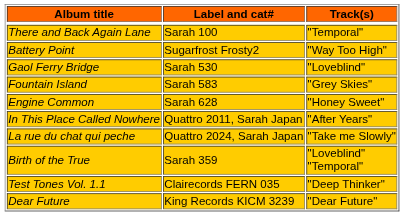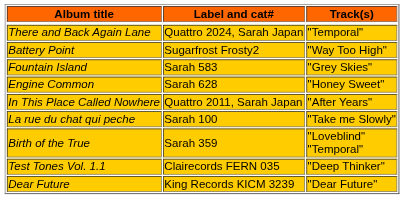 <table border="1" align="center">
 <tr bgcolor=#FF6600>
 <th>Album title</th>
 <th>Label and cat#</th>
 <th>Track(s)</th>
 </tr>
 <tr>
 </tr>
 <tr bgcolor=#FFCC00>
 <td><em>There and Back Again Lane</em></td>
-<td>Sarah 100</td>
+<td>Quattro 2024, Sarah Japan</td>
 <td>"Temporal"</td>
 </tr>
 <tr bgcolor=#FFCC00>
 <td><em>Battery Point</em></td>
 <td>Sugarfrost Frosty2</td>
 <td>"Way Too High"</td>
-</tr>
-<tr bgcolor=#FFCC00>
-<td><em>Gaol Ferry Bridge</em></td>
-<td>Sarah 530</td>
-<td>"Loveblind"</td>
 </tr>
 <tr bgcolor=#FFCC00>
 <td><em>Fountain Island</em></td>
 <td>Sarah 583</td>
 <td>"Grey Skies"</td>
 </tr>
 <tr bgcolor=#FFCC00>
 <td><em>Engine Common</em></td>
 <td>Sarah 628</td>
 <td>"Honey Sweet"</td>
 </tr>
 <tr bgcolor=#FFCC00>
 <td><em>In This Place Called Nowhere</em></td>
 <td>Quattro 2011, Sarah Japan</td>
 <td>"After Years"</td>
 </tr>
 <tr bgcolor=#FFCC00>
 <td><em>La rue du chat qui peche</em></td>
-<td>Quattro 2024, Sarah Japan</td>
+<td>Sarah 100</td>
 <td>"Take me Slowly"</td>
 </tr>
 <tr bgcolor=#FFCC00>
 <td><em>Birth of the True</em></td>
 <td>Sarah 359</td>
 <td>"Loveblind"<br>"Temporal"</td>
 </tr>
 <tr bgcolor=#FFCC00>
 <td><em>Test Tones Vol. 1.1</em></td>
 <td>Clairecords FERN 035</td>
 <td>"Deep Thinker"</td>
 </tr>
 <tr bgcolor=#FFCC00>
 <td><em>Dear Future</em></td>
 <td>King Records KICM 3239</td>
 <td>"Dear Future"</td>
 </tr>
 </table>
